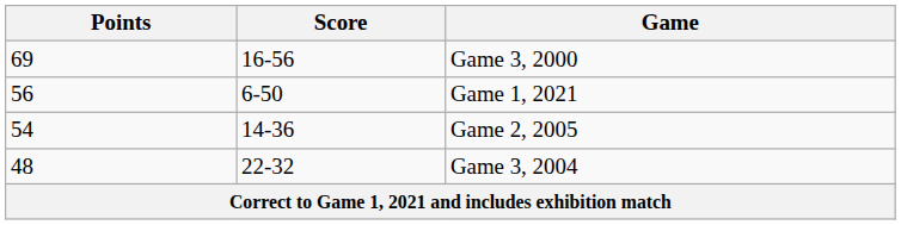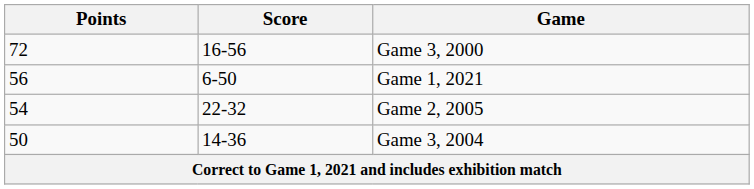 <table class="wikitable" width=50%>
 <tr>
 <th>Points</th>
 <th>Score</th>
 <th>Game</th>
 </tr>
 <tr>
-<td>69</td>
+<td>72</td>
 <td>16-56</td>
 <td>Game 3, 2000</td>
 </tr>
 <tr>
 <td>56</td>
 <td>6-50</td>
 <td>Game 1, 2021</td>
 </tr>
 <tr>
 <td>54</td>
-<td>14-36</td>
+<td>22-32</td>
 <td>Game 2, 2005</td>
 </tr>
 <tr>
-<td>48</td>
-<td>22-32</td>
+<td>50</td>
+<td>14-36</td>
 <td>Game 3, 2004</td>
 </tr>
 <tr>
 <th colspan="4"><small>Correct to Game 1, 2021 and includes exhibition match</small></th>
 </tr>
 </table>
